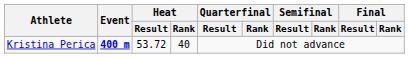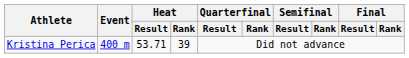 <table class="wikitable" style="font-size:90%">
 <tr>
 <th rowspan="2">Athlete</th>
 <th rowspan="2">Event</th>
 <th colspan="2">Heat</th>
 <th colspan="2">Quarterfinal</th>
 <th colspan="2">Semifinal</th>
 <th colspan="2">Final</th>
 </tr>
 <tr style="font-size:95%">
 <th>Result</th>
 <th>Rank</th>
 <th>Result</th>
 <th>Rank</th>
 <th>Result</th>
 <th>Rank</th>
 <th>Result</th>
 <th>Rank</th>
 </tr>
 <tr align=center>
 <td align=left><a href='#'>Kristina Perica</a></td>
-<td align=left><strong><a href='#'>400 m</a></strong></td>
-<td>53.72</td>
-<td>40</td>
+<td align=left><a href='#'>400 m</a></td>
+<td>53.71</td>
+<td>39</td>
 <td colspan=6>Did not advance</td>
 </tr>
 </table>
